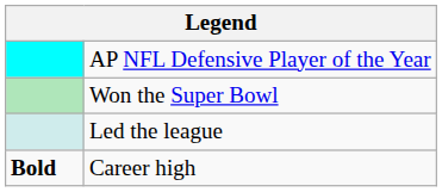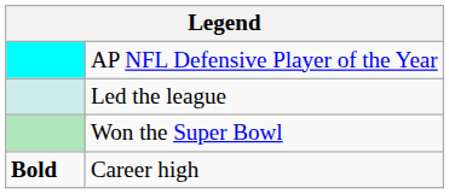 <table class="wikitable">
 <tr>
 <th colspan="2">Legend</th>
 </tr>
 <tr>
 <td style="background:#00ffff; width:3em;"></td>
 <td>AP <a href='#'>NFL Defensive Player of the Year</a></td>
 </tr>
 <tr>
+<td style="background:#cfecec; width:3em;"></td>
+<td>Led the league</td>
+</tr>
+<tr>
 <td style="background:#afe6ba; width:3em;"></td>
 <td>Won the <a href='#'>Super Bowl</a></td>
-</tr>
-<tr>
-<td style="background:#cfecec; width:3em;"></td>
-<td>Led the league</td>
 </tr>
 <tr>
 <td style="width:3em;"><strong>Bold</strong></td>
 <td>Career high</td>
 </tr>
 </table>
